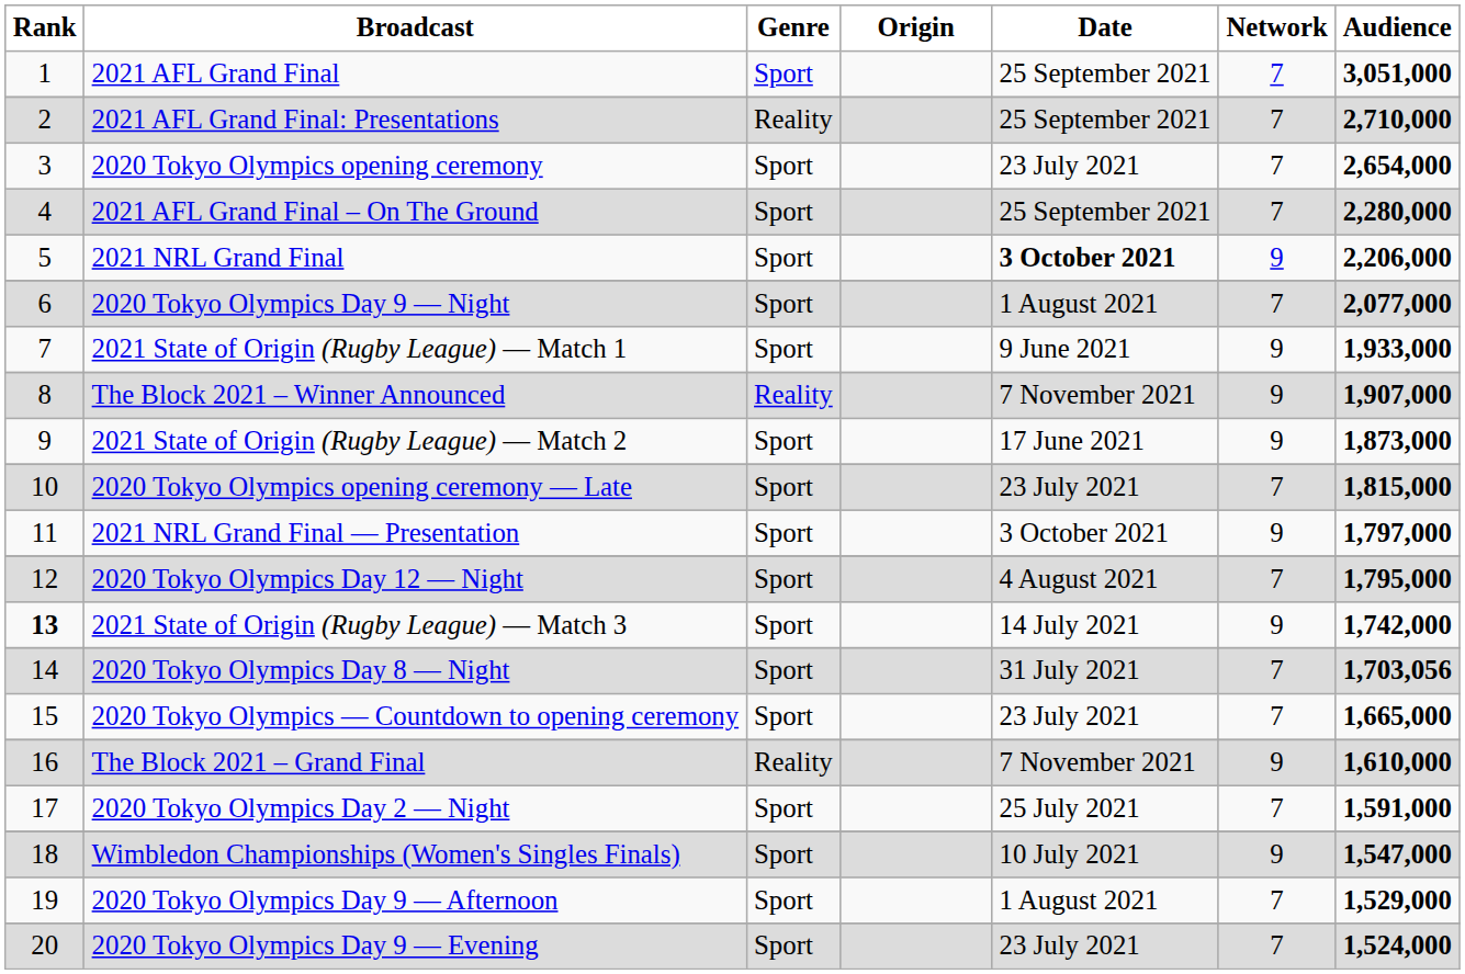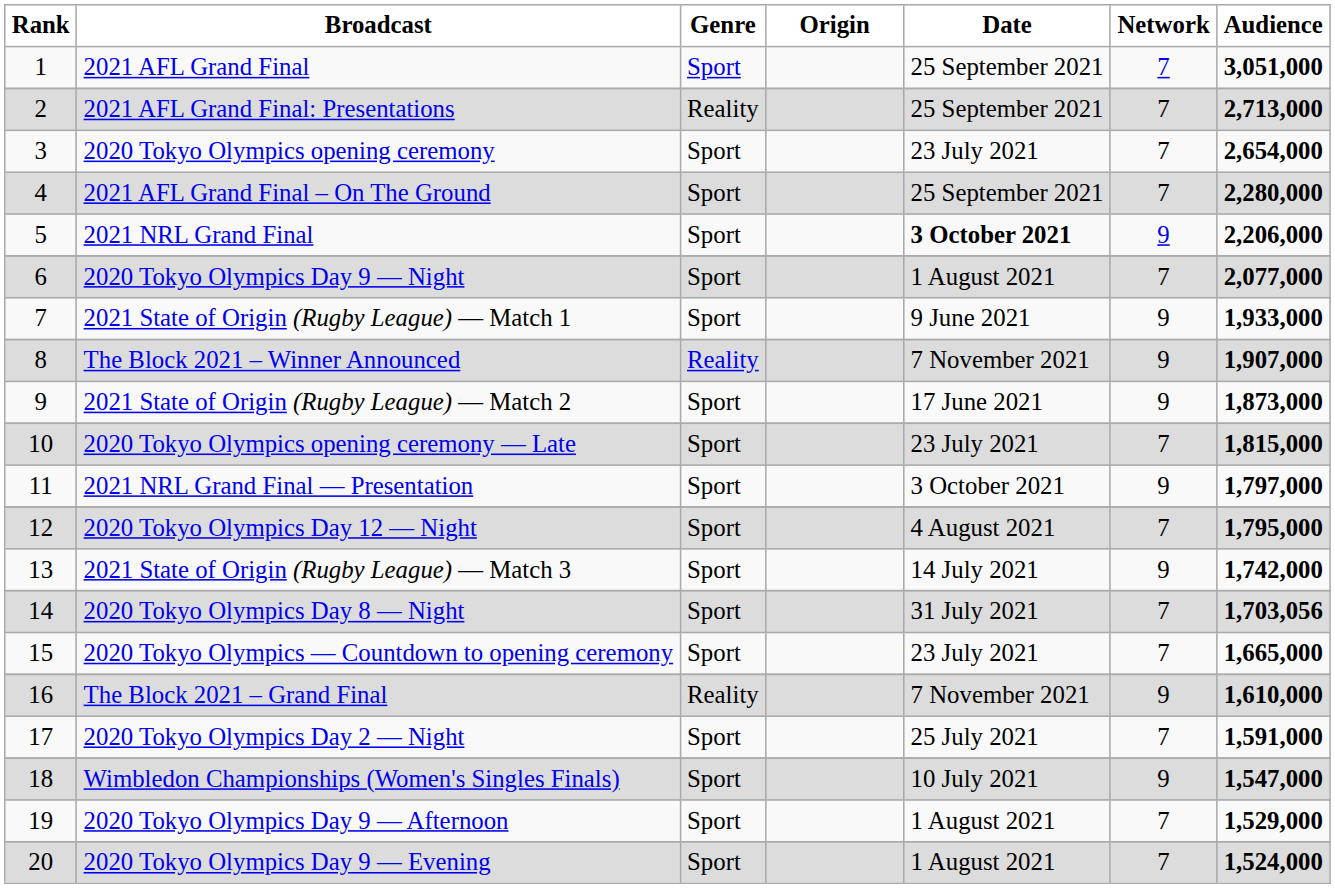 <table border="1" cellpadding="4" cel lspacing="0" style="border:1px solid #aaa; border-collapse:collapse">
 <tr bgcolor="white">
 <th><strong>Rank</strong></th>
 <th><strong>Broadcast</strong></th>
 <th><strong>Genre</strong></th>
 <th><strong>Origin</strong></th>
 <th><strong>Date</strong></th>
 <th><strong>Network</strong></th>
 <th><strong>Audience</strong></th>
 </tr>
 <tr bgcolor="#f9f9f9">
 <td align="center">1</td>
 <td><a href='#'>2021 AFL Grand Final</a></td>
 <td><a href='#'>Sport</a></td>
 <td style="width: 60pt;" align="center"></td>
 <td>25 September 2021</td>
 <td align="center"><a href='#'>7</a></td>
 <th>3,051,000</th>
 </tr>
 <tr>
 </tr>
 <tr bgcolor=gainsboro>
 <td align="center">2</td>
 <td><a href='#'>2021 AFL Grand Final: Presentations</a></td>
 <td>Reality</td>
 <td align="center"></td>
 <td>25 September 2021</td>
 <td align="center">7</td>
-<th>2,710,000</th>
+<th>2,713,000</th>
 </tr>
 <tr bgcolor="#f9f9f9">
 <td align="center">3</td>
 <td><a href='#'>2020 Tokyo Olympics opening ceremony</a></td>
 <td>Sport</td>
 <td align="center"></td>
 <td>23 July 2021</td>
 <td align="center">7</td>
 <th>2,654,000</th>
 </tr>
 <tr bgcolor=gainsboro>
 <td align="center">4</td>
 <td><a href='#'>2021 AFL Grand Final – On The Ground</a></td>
 <td>Sport</td>
 <td align="center"></td>
 <td>25 September 2021</td>
 <td align="center">7</td>
 <th>2,280,000</th>
 </tr>
 <tr bgcolor="#f9f9f9">
 <td align="center">5</td>
 <td><a href='#'>2021 NRL Grand Final</a></td>
 <td>Sport</td>
 <td align="center"></td>
 <td><strong>3 October 2021</strong></td>
 <td align="center"><a href='#'>9</a></td>
 <th>2,206,000</th>
 </tr>
 <tr>
 </tr>
 <tr bgcolor=gainsboro>
 <td align="center">6</td>
 <td><a href='#'>2020 Tokyo Olympics Day 9 — Night</a></td>
 <td>Sport</td>
 <td align="center"></td>
 <td>1 August 2021</td>
 <td align="center">7</td>
 <th>2,077,000</th>
 </tr>
 <tr bgcolor="#f9f9f9">
 <td align="center">7</td>
 <td><a href='#'>2021 State of Origin</a> <em>(Rugby League)</em> — Match 1</td>
 <td>Sport</td>
 <td align="center"></td>
 <td>9 June 2021</td>
 <td align="center">9</td>
 <th>1,933,000</th>
 </tr>
 <tr>
 </tr>
 <tr bgcolor=gainsboro>
 <td align="center">8</td>
 <td><a href='#'>The Block 2021 – Winner Announced</a></td>
 <td><a href='#'>Reality</a></td>
 <td align="center"></td>
 <td>7 November 2021</td>
 <td align="center">9</td>
 <th>1,907,000</th>
 </tr>
 <tr bgcolor="#f9f9f9">
 <td align="center">9</td>
 <td><a href='#'>2021 State of Origin</a> <em>(Rugby League)</em> — Match 2</td>
 <td>Sport</td>
 <td align="center"></td>
 <td>17 June 2021</td>
 <td align="center">9</td>
 <th>1,873,000</th>
 </tr>
 <tr>
 </tr>
 <tr bgcolor=gainsboro>
 <td align="center">10</td>
 <td><a href='#'>2020 Tokyo Olympics opening ceremony — Late</a></td>
 <td>Sport</td>
 <td align="center"></td>
 <td>23 July 2021</td>
 <td align="center">7</td>
 <th>1,815,000</th>
 </tr>
 <tr bgcolor="#f9f9f9">
 <td align="center">11</td>
 <td><a href='#'>2021 NRL Grand Final — Presentation</a></td>
 <td>Sport</td>
 <td align="center"></td>
 <td>3 October 2021</td>
 <td align="center">9</td>
 <th>1,797,000</th>
 </tr>
 <tr>
 </tr>
 <tr bgcolor=gainsboro>
 <td align="center">12</td>
 <td><a href='#'>2020 Tokyo Olympics Day 12 — Night</a></td>
 <td>Sport</td>
 <td align="center"></td>
 <td>4 August 2021</td>
 <td align="center">7</td>
 <th>1,795,000</th>
 </tr>
 <tr bgcolor="#f9f9f9">
-<td align="center"><strong>13</strong></td>
+<td align="center">13</td>
 <td><a href='#'>2021 State of Origin</a> <em>(Rugby League)</em> — Match 3</td>
 <td>Sport</td>
 <td align="center"></td>
 <td>14 July 2021</td>
 <td align="center">9</td>
 <th>1,742,000</th>
 </tr>
 <tr>
 </tr>
 <tr bgcolor=gainsboro>
 <td align="center">14</td>
 <td><a href='#'>2020 Tokyo Olympics Day 8 — Night</a></td>
 <td>Sport</td>
 <td align="center"></td>
 <td>31 July 2021</td>
 <td align="center">7</td>
 <th>1,703,056</th>
 </tr>
 <tr bgcolor="#f9f9f9">
 <td align="center">15</td>
 <td><a href='#'>2020 Tokyo Olympics — Countdown to opening ceremony</a></td>
 <td>Sport</td>
 <td align="center"></td>
 <td>23 July 2021</td>
 <td align="center">7</td>
 <th>1,665,000</th>
 </tr>
 <tr>
 </tr>
 <tr bgcolor=gainsboro>
 <td align="center">16</td>
 <td><a href='#'>The Block 2021 – Grand Final</a></td>
 <td>Reality</td>
 <td align="center"></td>
 <td>7 November 2021</td>
 <td align="center">9</td>
 <th>1,610,000</th>
 </tr>
 <tr bgcolor="#f9f9f9">
 <td align="center">17</td>
 <td><a href='#'>2020 Tokyo Olympics Day 2 — Night</a></td>
 <td>Sport</td>
 <td align="center"></td>
 <td>25 July 2021</td>
 <td align="center">7</td>
 <th>1,591,000</th>
 </tr>
 <tr>
 </tr>
 <tr bgcolor=gainsboro>
 <td align="center">18</td>
 <td><a href='#'>Wimbledon Championships (Women's Singles Finals)</a></td>
 <td>Sport</td>
 <td align="center"></td>
 <td>10 July 2021</td>
 <td align="center">9</td>
 <th>1,547,000</th>
 </tr>
 <tr bgcolor="#f9f9f9">
 <td align="center">19</td>
 <td><a href='#'>2020 Tokyo Olympics Day 9 — Afternoon</a></td>
 <td>Sport</td>
 <td align="center"></td>
 <td>1 August 2021</td>
 <td align="center">7</td>
 <th>1,529,000</th>
 </tr>
 <tr>
 </tr>
 <tr bgcolor=gainsboro>
 <td align="center">20</td>
 <td><a href='#'>2020 Tokyo Olympics Day 9 — Evening</a></td>
 <td>Sport</td>
 <td align="center"></td>
-<td>23 July 2021</td>
+<td>1 August 2021</td>
 <td align="center">7</td>
 <th>1,524,000</th>
 </tr>
 </table>
